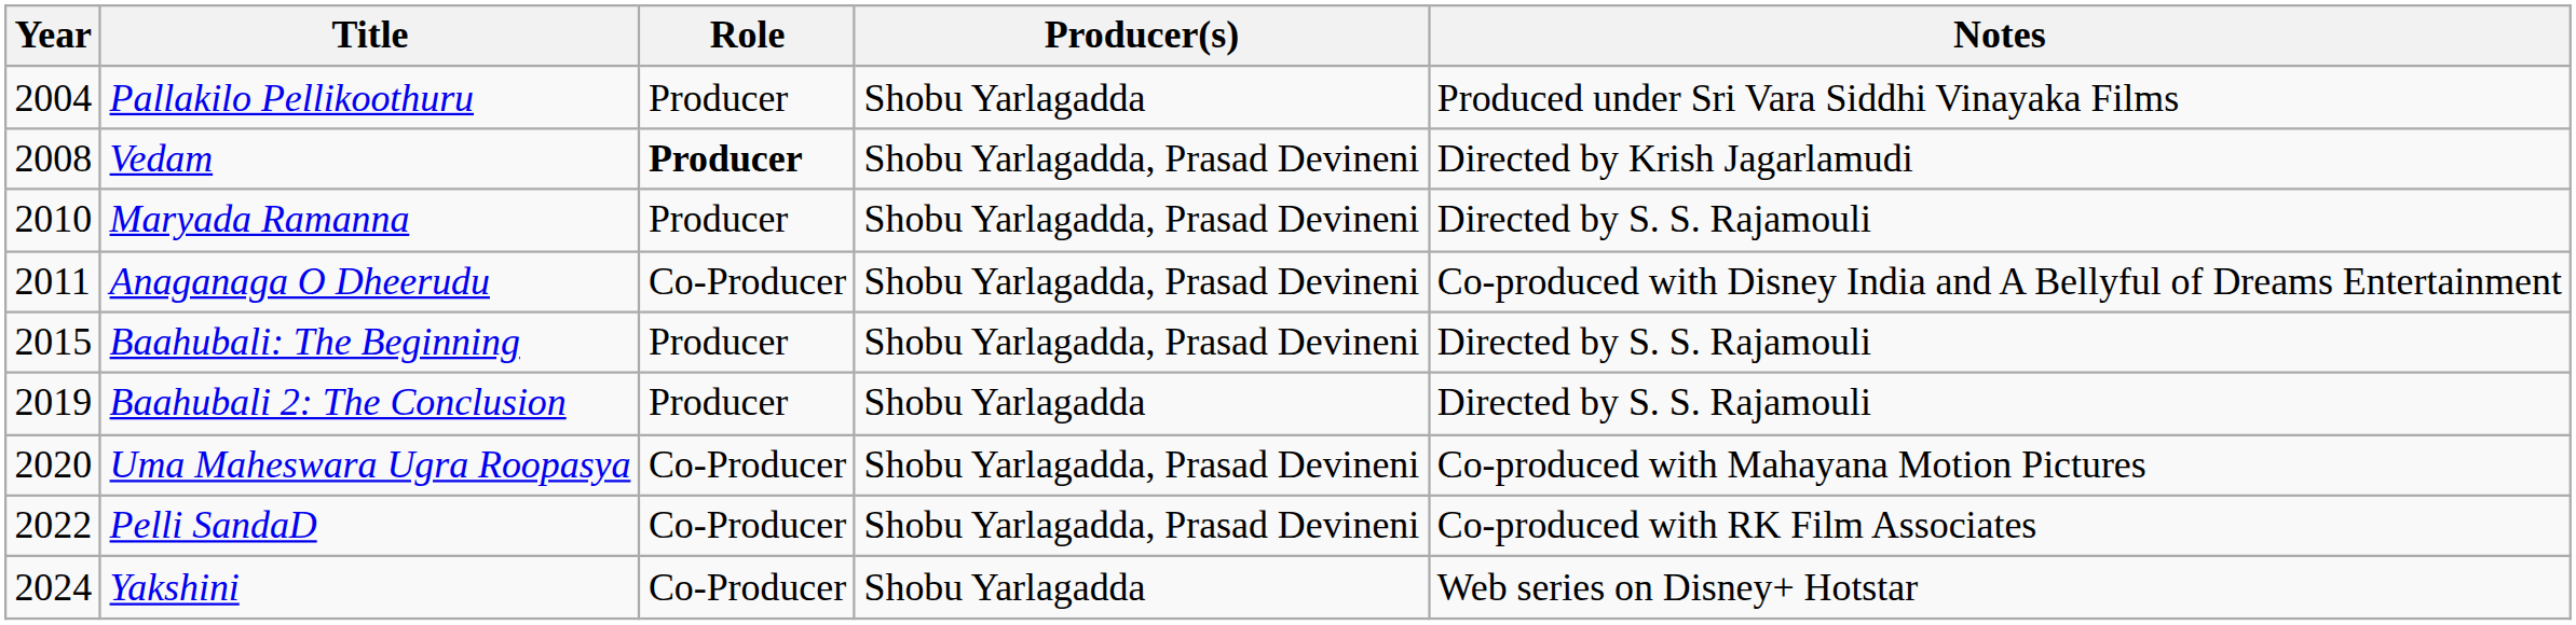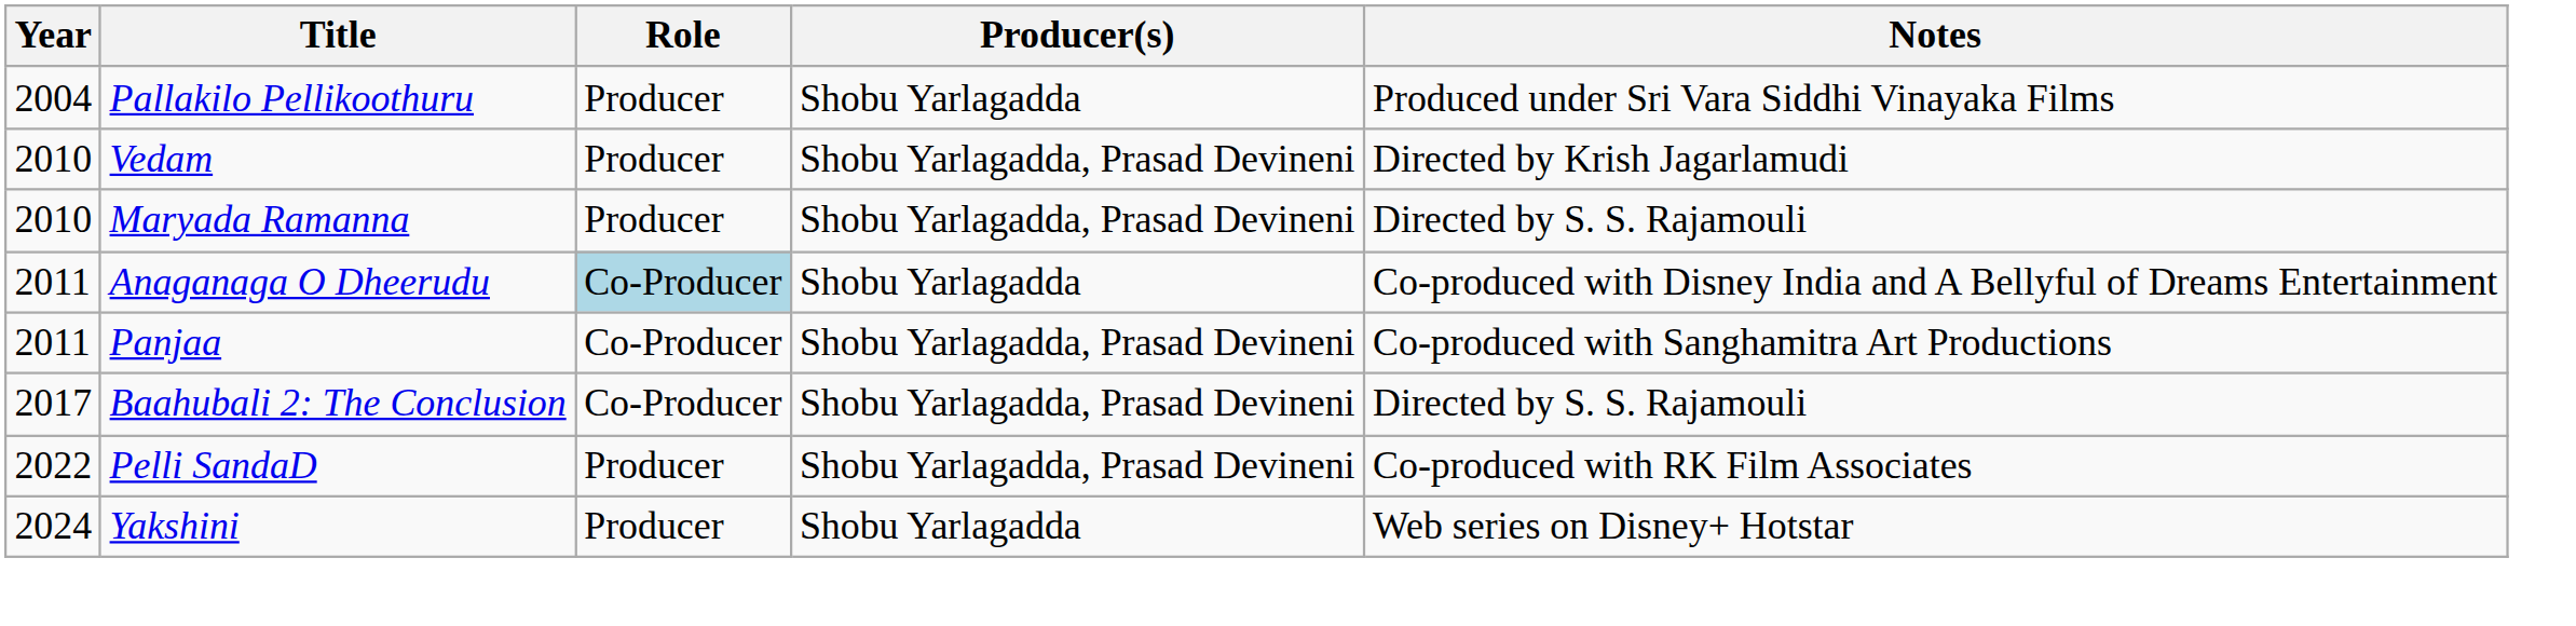 <table class="wikitable sortable">
 <tr>
 <th>Year</th>
 <th>Title</th>
 <th>Role</th>
 <th>Producer(s)</th>
 <th>Notes</th>
 </tr>
 <tr>
 <td>2004</td>
 <td><a href='#'><em>Pallakilo Pellikoothuru</em></a></td>
 <td>Producer</td>
 <td>Shobu Yarlagadda</td>
 <td>Produced under Sri Vara Siddhi Vinayaka Films</td>
 </tr>
 <tr>
-<td>2008</td>
+<td>2010</td>
 <td><a href='#'><em>Vedam</em></a></td>
-<td><strong>Producer</strong></td>
+<td>Producer</td>
 <td>Shobu Yarlagadda, Prasad Devineni</td>
 <td>Directed by Krish Jagarlamudi</td>
 </tr>
 <tr>
 <td>2010</td>
 <td><a href='#'><em>Maryada Ramanna</em></a></td>
 <td>Producer</td>
 <td>Shobu Yarlagadda, Prasad Devineni</td>
 <td>Directed by S. S. Rajamouli</td>
 </tr>
 <tr>
 <td>2011</td>
 <td><a href='#'><em>Anaganaga O Dheerudu</em></a></td>
-<td>Co-Producer</td>
-<td>Shobu Yarlagadda, Prasad Devineni</td>
+<td style="background: lightblue;">Co-Producer</td>
+<td>Shobu Yarlagadda</td>
 <td>Co-produced with Disney India and A Bellyful of Dreams Entertainment</td>
 </tr>
 <tr>
-<td>2015</td>
-<td><a href='#'><em>Baahubali: The Beginning</em></a></td>
-<td>Producer</td>
+<td>2011</td>
+<td><em><a href='#'>Panjaa</a></em></td>
+<td>Co-Producer</td>
+<td>Shobu Yarlagadda, Prasad Devineni</td>
+<td>Co-produced with Sanghamitra Art Productions</td>
+</tr>
+<tr>
+<td>2017</td>
+<td><a href='#'><em>Baahubali 2: The Conclusion</em></a></td>
+<td>Co-Producer</td>
 <td>Shobu Yarlagadda, Prasad Devineni</td>
 <td>Directed by S. S. Rajamouli</td>
 </tr>
 <tr>
-<td>2019</td>
-<td><a href='#'><em>Baahubali 2: The Conclusion</em></a></td>
-<td>Producer</td>
-<td>Shobu Yarlagadda</td>
-<td>Directed by S. S. Rajamouli</td>
-</tr>
-<tr>
-<td>2020</td>
-<td><a href='#'><em>Uma Maheswara Ugra Roopasya</em></a></td>
-<td>Co-Producer</td>
-<td>Shobu Yarlagadda, Prasad Devineni</td>
-<td>Co-produced with Mahayana Motion Pictures</td>
-</tr>
-<tr>
 <td>2022</td>
 <td><a href='#'><em>Pelli SandaD</em></a></td>
-<td>Co-Producer</td>
+<td>Producer</td>
 <td>Shobu Yarlagadda, Prasad Devineni</td>
 <td>Co-produced with RK Film Associates</td>
 </tr>
 <tr>
 <td>2024</td>
 <td><a href='#'><em>Yakshini</em></a></td>
-<td>Co-Producer</td>
+<td>Producer</td>
 <td>Shobu Yarlagadda</td>
 <td>Web series on Disney+ Hotstar</td>
 </tr>
 </table>
